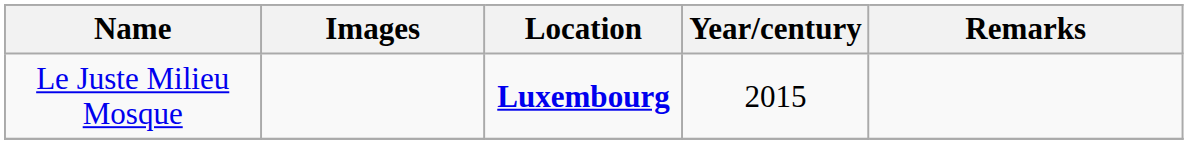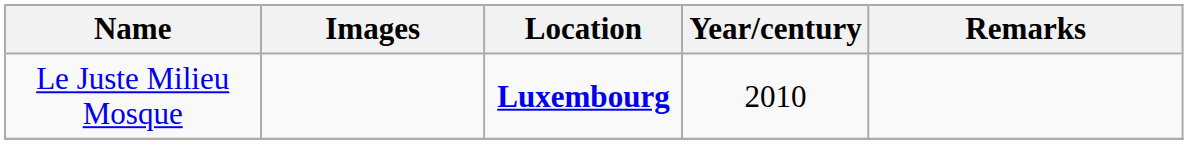 <table class="wikitable sortable" style="text-align:center">
 <tr>
 <th align=left width=200px>Name</th>
 <th align=center width=170px class=unsortable>Images</th>
 <th align=left width=100px>Location</th>
 <th align=left width=050px>Year/century</th>
 <th align=left width=250px class=unsortable>Remarks</th>
 </tr>
 <tr>
 <td><a href='#'>Le Juste Milieu Mosque</a></td>
 <td></td>
 <td><strong><a href='#'>Luxembourg</a></strong></td>
-<td>2015</td>
+<td>2010</td>
 <td></td>
 </tr>
 <tr>
 </tr>
 </table>
